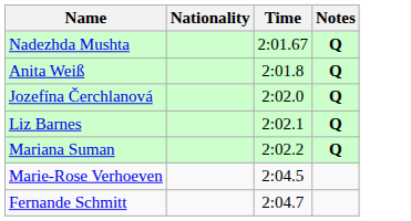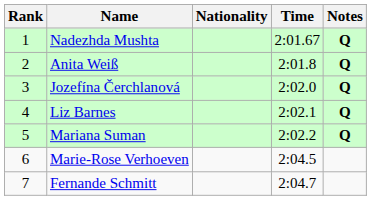 <table class="wikitable sortable" style="text-align:center">
 <tr>
+<th>Rank</th>
 <th>Name</th>
 <th>Nationality</th>
 <th>Time</th>
 <th>Notes</th>
 </tr>
 <tr bgcolor=ccffcc>
+<td>1</td>
 <td align=left><a href='#'>Nadezhda Mushta</a></td>
 <td align=left></td>
 <td>2:01.67</td>
 <td><strong>Q</strong></td>
 </tr>
 <tr bgcolor=ccffcc>
+<td>2</td>
 <td align=left><a href='#'>Anita Weiß</a></td>
 <td align=left></td>
 <td>2:01.8</td>
 <td><strong>Q</strong></td>
 </tr>
 <tr bgcolor=ccffcc>
+<td>3</td>
 <td align=left><a href='#'>Jozefína Čerchlanová</a></td>
 <td align=left></td>
 <td>2:02.0</td>
 <td><strong>Q</strong></td>
 </tr>
 <tr bgcolor=ccffcc>
+<td>4</td>
 <td align=left><a href='#'>Liz Barnes</a></td>
 <td align=left></td>
 <td>2:02.1</td>
 <td><strong>Q</strong></td>
 </tr>
 <tr bgcolor=ccffcc>
+<td>5</td>
 <td align=left><a href='#'>Mariana Suman</a></td>
 <td align=left></td>
 <td>2:02.2</td>
 <td><strong>Q</strong></td>
 </tr>
 <tr>
+<td>6</td>
 <td align=left><a href='#'>Marie-Rose Verhoeven</a></td>
 <td align=left></td>
 <td>2:04.5</td>
 <td></td>
 </tr>
 <tr>
+<td>7</td>
 <td align=left><a href='#'>Fernande Schmitt</a></td>
 <td align=left></td>
 <td>2:04.7</td>
 <td></td>
 </tr>
 </table>
